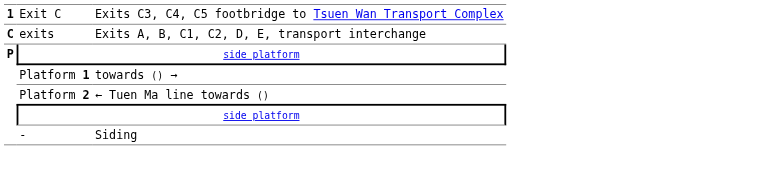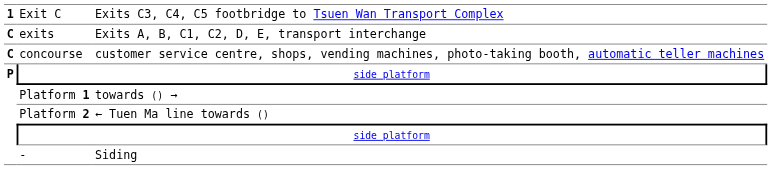 <table border=0 cellspacing=0 cellpadding=3>
 <tr>
 <td style="border-top:solid 1px gray;border-bottom:solid 1px gray;vertical-align:top;"><strong>1</strong></td>
 <td style="border-top:solid 1px gray;border-bottom:solid 1px gray;vertical-align:top;">Exit C</td>
 <td style="border-top:solid 1px gray;border-bottom:solid 1px gray;vertical-align:top;">Exits C3, C4, C5 footbridge to <a href='#'>Tsuen Wan Transport Complex</a></td>
 </tr>
 <tr>
 <td style="border-bottom:solid 1px gray;vertical-align:top;"><strong>C</strong></td>
 <td style="border-bottom:solid 1px gray;vertical-align:top;">exits</td>
 <td style="border-bottom:solid 1px gray;vertical-align:top;">Exits A, B, C1, C2, D, E, transport interchange</td>
+</tr>
+<tr>
+<td style="border-bottom:solid 1px gray;vertical-align:top;"><strong>C</strong></td>
+<td style="border-bottom:solid 1px gray;vertical-align:top;">concourse</td>
+<td style="border-bottom:solid 1px gray;vertical-align:top;">customer service centre, shops, vending machines, photo-taking booth, <a href='#'>automatic teller machines</a></td>
 </tr>
 <tr>
 <td style="border-bottom:solid 1px gray;vertical-align:top;" rowspan=5><strong>P</strong></td>
 <td style="border-right:solid 2px black;border-left:solid 2px black;border-bottom:solid 2px black;text-align:center;" colspan=2><small><a href='#'>side platform</a></small></td>
 </tr>
 <tr>
 <td style="border-bottom:solid 1px gray;">Platform <span><strong>1</strong></span></td>
 <td style="border-bottom:solid 1px gray;">  towards  <small>()</small> →</td>
 </tr>
 <tr>
 <td>Platform <span><strong>2</strong></span></td>
 <td>←  Tuen Ma line towards  <small>()</small></td>
 </tr>
 <tr>
 <td style="border-top:solid 2px black;border-right:solid 2px black;border-left:solid 2px black;border-bottom:solid 1px gray;text-align:center;" colspan=2><small><a href='#'>side platform</a></small></td>
 </tr>
 <tr>
 <td style="border-bottom:solid 1px gray;">-</td>
 <td style="border-bottom:solid 1px gray;">Siding</td>
 </tr>
 </table>
